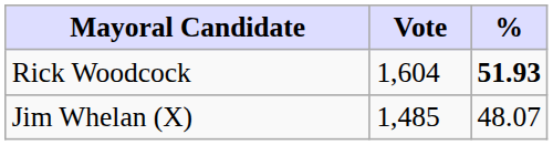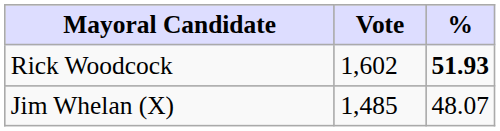 <table class="wikitable">
 <tr>
 <th style="background:#ddf; width:200px;">Mayoral Candidate </th>
 <th style="background:#ddf; width:50px;">Vote</th>
 <th style="background:#ddf; width:30px;">%</th>
 </tr>
 <tr>
 <td>Rick Woodcock</td>
-<td>1,604</td>
+<td>1,602</td>
 <td><strong>51.93</strong></td>
 </tr>
 <tr>
 <td>Jim Whelan (X)</td>
 <td>1,485</td>
 <td>48.07</td>
 </tr>
 </table>
